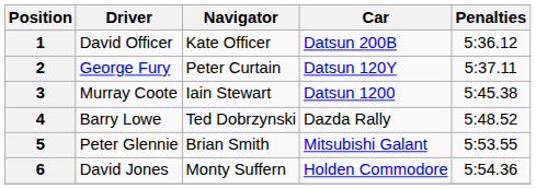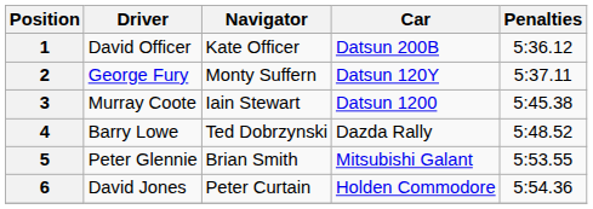 <table class="wikitable" border="1">
 <tr>
 <th>Position</th>
 <th>Driver</th>
 <th>Navigator</th>
 <th>Car</th>
 <th>Penalties</th>
 </tr>
 <tr>
 <th>1</th>
 <td>David Officer</td>
 <td>Kate Officer</td>
 <td><a href='#'>Datsun 200B</a></td>
 <td align="center">5:36.12</td>
 </tr>
 <tr>
 <th>2</th>
 <td><a href='#'>George Fury</a></td>
-<td>Peter Curtain</td>
+<td>Monty Suffern</td>
 <td><a href='#'>Datsun 120Y</a></td>
 <td align="center">5:37.11</td>
 </tr>
 <tr>
 <th>3</th>
 <td>Murray Coote</td>
 <td>Iain Stewart</td>
 <td><a href='#'>Datsun 1200</a></td>
 <td align="center">5:45.38</td>
 </tr>
 <tr>
 <th>4</th>
 <td>Barry Lowe</td>
 <td>Ted Dobrzynski</td>
 <td>Dazda Rally</td>
 <td align="center">5:48.52</td>
 </tr>
 <tr>
 <th>5</th>
 <td>Peter Glennie</td>
 <td>Brian Smith</td>
 <td><a href='#'>Mitsubishi Galant</a></td>
 <td align="center">5:53.55</td>
 </tr>
 <tr>
 <th>6</th>
 <td>David Jones</td>
-<td>Monty Suffern</td>
+<td>Peter Curtain</td>
 <td><a href='#'>Holden Commodore</a></td>
 <td align="center">5:54.36</td>
 </tr>
 <tr>
 </tr>
 </table>
